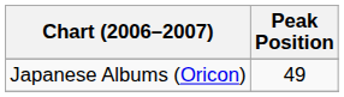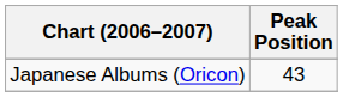 <table class="wikitable">
 <tr>
 <th>Chart (2006–2007)</th>
 <th>Peak<br>Position</th>
 </tr>
 <tr>
 </tr>
 <tr>
 </tr>
 <tr>
 </tr>
 <tr>
 <td>Japanese Albums (<a href='#'>Oricon</a>)</td>
-<td style="text-align:center;">49</td>
+<td style="text-align:center;">43</td>
 </tr>
 <tr>
 </tr>
 <tr>
 </tr>
 </table>
